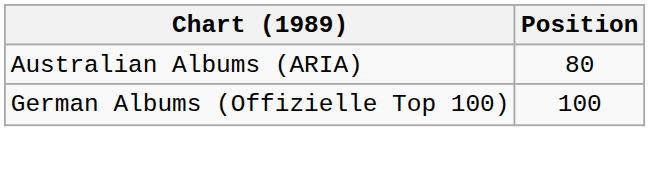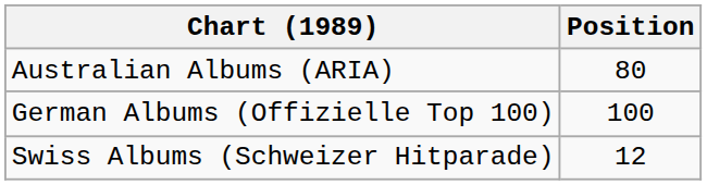 <table class="wikitable sortable">
 <tr>
 <th>Chart (1989)</th>
 <th>Position</th>
 </tr>
 <tr>
 <td>Australian Albums (ARIA)</td>
 <td style="text-align:center">80</td>
 </tr>
 <tr>
 <td>German Albums (Offizielle Top 100)</td>
 <td style="text-align:center">100</td>
 </tr>
+<tr>
+<td>Swiss Albums (Schweizer Hitparade)</td>
+<td style="text-align:center">12</td>
+</tr>
 </table>
